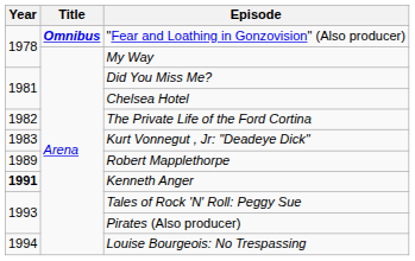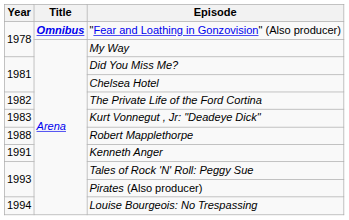 <table class="wikitable">
 <tr>
 <th>Year</th>
 <th>Title</th>
 <th>Episode</th>
 </tr>
 <tr>
 <td rowspan=2>1978</td>
 <td><strong><em><a href='#'>Omnibus</a></em></strong></td>
 <td>"<a href='#'>Fear and Loathing in Gonzovision</a>" (Also producer)</td>
 </tr>
 <tr>
 <td rowspan=10><em><a href='#'>Arena</a></em></td>
 <td><em>My Way</em></td>
 </tr>
 <tr>
 <td rowspan=2>1981</td>
 <td><em>Did You Miss Me?</em></td>
 </tr>
 <tr>
 <td><em>Chelsea Hotel</em></td>
 </tr>
 <tr>
 <td>1982</td>
 <td><em>The Private Life of the Ford Cortina</em></td>
 </tr>
 <tr>
 <td>1983</td>
 <td><em>Kurt Vonnegut , Jr: "Deadeye Dick"</em></td>
 </tr>
 <tr>
-<td>1989</td>
+<td>1988</td>
 <td><em>Robert Mapplethorpe</em></td>
 </tr>
 <tr>
-<td><strong>1991</strong></td>
+<td>1991</td>
 <td><em>Kenneth Anger</em></td>
 </tr>
 <tr>
 <td rowspan=2>1993</td>
 <td><em>Tales of Rock 'N' Roll: Peggy Sue</em></td>
 </tr>
 <tr>
 <td><em>Pirates</em> (Also producer)</td>
 </tr>
 <tr>
 <td>1994</td>
 <td><em>Louise Bourgeois: No Trespassing</em></td>
 </tr>
 </table>
